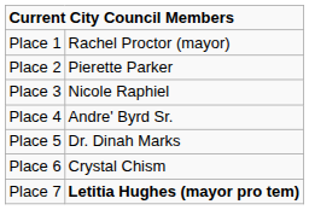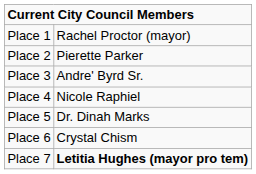 <table class="wikitable">
 <tr>
 <td colspan=2><strong>Current City Council Members</strong></td>
 </tr>
 <tr>
 <td>Place 1</td>
 <td>Rachel Proctor (mayor)</td>
 </tr>
 <tr>
 <td>Place 2</td>
 <td>Pierette Parker</td>
 </tr>
 <tr>
 <td>Place 3</td>
-<td>Nicole Raphiel</td>
+<td>Andre' Byrd Sr.</td>
 </tr>
 <tr>
 <td>Place 4</td>
-<td>Andre' Byrd Sr.</td>
+<td>Nicole Raphiel</td>
 </tr>
 <tr>
 <td>Place 5</td>
 <td>Dr. Dinah Marks</td>
 </tr>
 <tr>
 <td>Place 6</td>
 <td>Crystal Chism</td>
 </tr>
 <tr>
 <td>Place 7</td>
 <td><strong>Letitia Hughes (mayor pro tem)</strong></td>
 </tr>
 </table>
